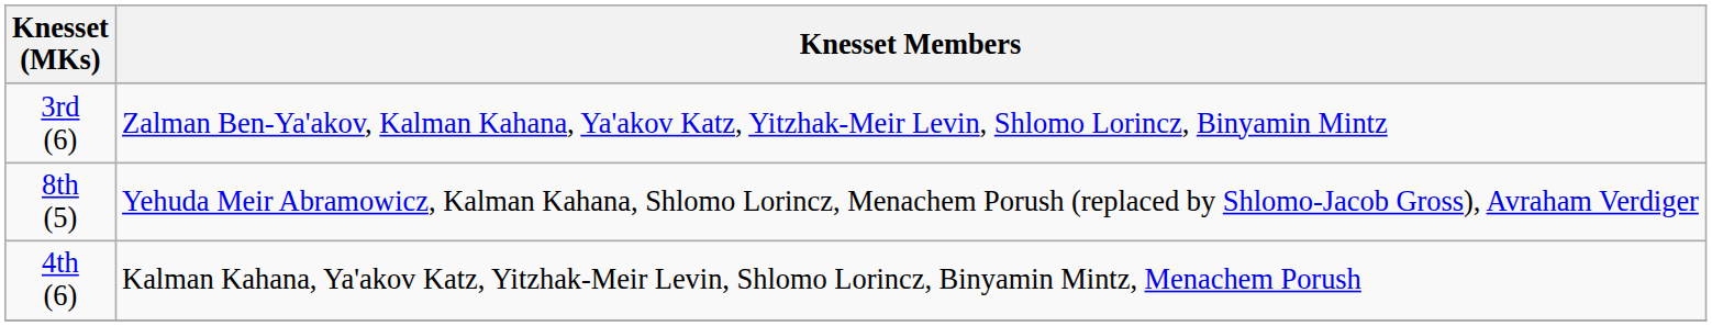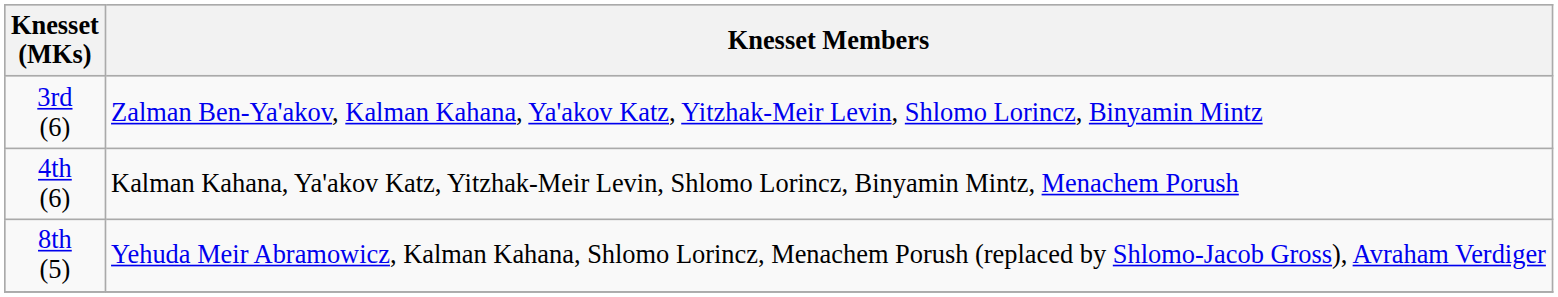 <table class="wikitable" style="text-align:center;">
 <tr>
 <th>Knesset<br>(MKs)</th>
 <th>Knesset Members</th>
 </tr>
 <tr>
 <td><a href='#'>3rd</a><br>(6)</td>
 <td style="text-align:left"><a href='#'>Zalman Ben-Ya'akov</a>, <a href='#'>Kalman Kahana</a>, <a href='#'>Ya'akov Katz</a>, <a href='#'>Yitzhak-Meir Levin</a>, <a href='#'>Shlomo Lorincz</a>, <a href='#'>Binyamin Mintz</a></td>
 </tr>
 <tr>
+<td><a href='#'>4th</a><br>(6)</td>
+<td style="text-align:left">Kalman Kahana, Ya'akov Katz, Yitzhak-Meir Levin, Shlomo Lorincz, Binyamin Mintz, <a href='#'>Menachem Porush</a></td>
+</tr>
+<tr>
 <td><a href='#'>8th</a><br>(5)</td>
 <td style="text-align:left"><a href='#'>Yehuda Meir Abramowicz</a>, Kalman Kahana, Shlomo Lorincz, Menachem Porush (replaced by <a href='#'>Shlomo-Jacob Gross</a>), <a href='#'>Avraham Verdiger</a></td>
 </tr>
 <tr>
-<td><a href='#'>4th</a><br>(6)</td>
-<td style="text-align:left">Kalman Kahana, Ya'akov Katz, Yitzhak-Meir Levin, Shlomo Lorincz, Binyamin Mintz, <a href='#'>Menachem Porush</a></td>
-</tr>
-<tr>
 </tr>
 </table>
